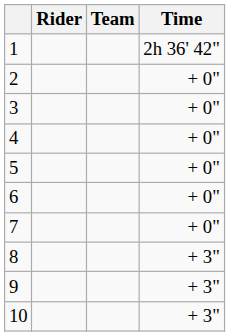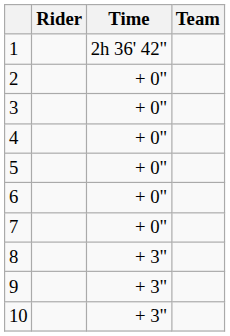 <table class=wikitable>
 <tr>
 <th></th>
 <th>Rider</th>
+<th>Time</th>
 <th>Team</th>
-<th>Time</th>
 </tr>
 <tr>
 <td>1</td>
 <td> </td>
+<td align="right">2h 36' 42"</td>
 <td></td>
-<td align="right">2h 36' 42"</td>
 </tr>
 <tr>
 <td>2</td>
 <td></td>
+<td align="right">+ 0"</td>
 <td></td>
-<td align="right">+ 0"</td>
 </tr>
 <tr>
 <td>3</td>
 <td></td>
+<td align="right">+ 0"</td>
 <td></td>
-<td align="right">+ 0"</td>
 </tr>
 <tr>
 <td>4</td>
 <td></td>
+<td align="right">+ 0"</td>
 <td></td>
-<td align="right">+ 0"</td>
 </tr>
 <tr>
 <td>5</td>
 <td></td>
+<td align="right">+ 0"</td>
 <td></td>
-<td align="right">+ 0"</td>
 </tr>
 <tr>
 <td>6</td>
 <td></td>
+<td align="right">+ 0"</td>
 <td></td>
-<td align="right">+ 0"</td>
 </tr>
 <tr>
 <td>7</td>
 <td></td>
+<td align="right">+ 0"</td>
 <td></td>
-<td align="right">+ 0"</td>
 </tr>
 <tr>
 <td>8</td>
 <td></td>
+<td align="right">+ 3"</td>
 <td></td>
-<td align="right">+ 3"</td>
 </tr>
 <tr>
 <td>9</td>
 <td></td>
+<td align="right">+ 3"</td>
 <td></td>
-<td align="right">+ 3"</td>
 </tr>
 <tr>
 <td>10</td>
 <td></td>
+<td align="right">+ 3"</td>
 <td></td>
-<td align="right">+ 3"</td>
 </tr>
 </table>
